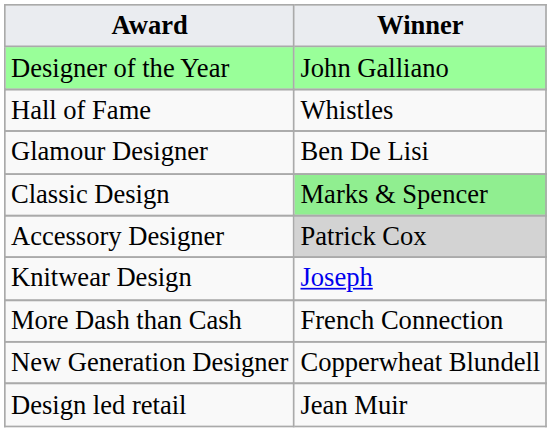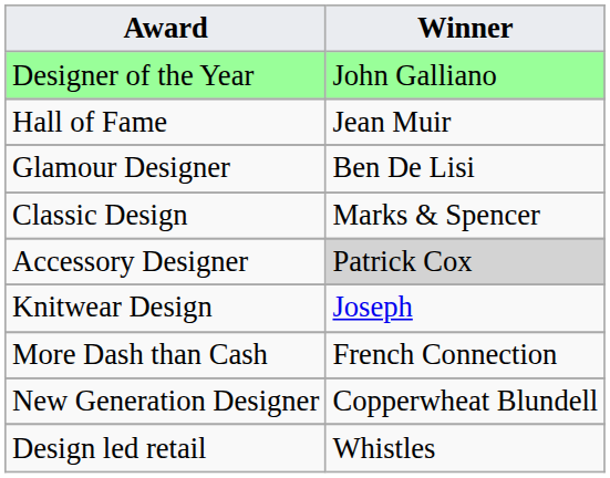 <table class="wikitable">
 <tr>
 <th style="background:#EAECF0">Award</th>
 <th style="background:#EAECF0">Winner</th>
 </tr>
 <tr>
 <td style="background:#99ff99">Designer of the Year</td>
 <td style="background:#99ff99">John Galliano</td>
 </tr>
 <tr>
 </tr>
 <tr>
 <td>Hall of Fame</td>
-<td>Whistles</td>
+<td>Jean Muir</td>
 </tr>
 <tr>
 </tr>
 <tr>
 <td>Glamour Designer</td>
 <td>Ben De Lisi</td>
 </tr>
 <tr>
 </tr>
 <tr>
 <td>Classic Design</td>
-<td style="background: lightgreen;">Marks & Spencer</td>
+<td>Marks & Spencer</td>
 </tr>
 <tr>
 </tr>
 <tr>
 <td>Accessory Designer</td>
 <td style="background: lightgrey;">Patrick Cox</td>
 </tr>
 <tr>
 </tr>
 <tr>
 <td>Knitwear Design</td>
 <td><a href='#'>Joseph</a></td>
 </tr>
 <tr>
 </tr>
 <tr>
 <td>More Dash than Cash</td>
 <td>French Connection</td>
 </tr>
 <tr>
 </tr>
 <tr>
 <td>New Generation Designer</td>
 <td>Copperwheat Blundell</td>
 </tr>
 <tr>
 </tr>
 <tr>
 <td>Design led retail</td>
-<td>Jean Muir</td>
+<td>Whistles</td>
 </tr>
 </table>
